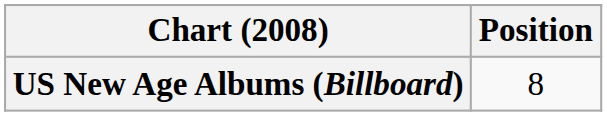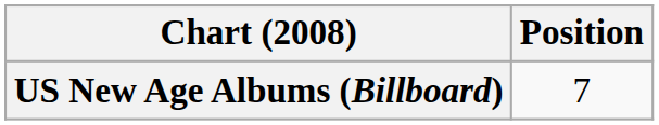 <table class="wikitable plainrowheaders" style="text-align:center">
 <tr>
 <th scope="col">Chart (2008)</th>
 <th scope="col">Position</th>
 </tr>
 <tr>
 <th scope="row">US New Age Albums (<em>Billboard</em>)</th>
-<td>8</td>
+<td>7</td>
 </tr>
 </table>
